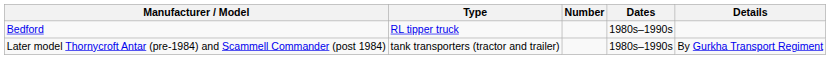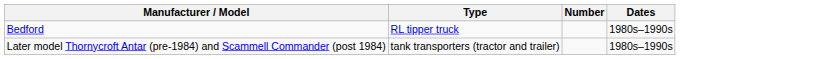 <table class=wikitable>
 <tr>
 <th>Manufacturer / Model</th>
 <th>Type</th>
 <th>Number</th>
 <th>Dates</th>
-<th>Details</th>
 </tr>
 <tr>
 <td><a href='#'>Bedford</a></td>
 <td><a href='#'>RL tipper truck</a></td>
 <td></td>
 <td>1980s–1990s</td>
-<td></td>
 </tr>
 <tr>
 <td>Later model <a href='#'>Thornycroft Antar</a> (pre-1984) and <a href='#'>Scammell Commander</a> (post 1984)</td>
 <td>tank transporters (tractor and trailer)</td>
 <td></td>
 <td>1980s–1990s</td>
-<td>By <a href='#'>Gurkha Transport Regiment</a></td>
 </tr>
 </table>
